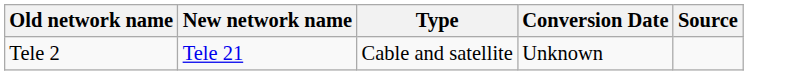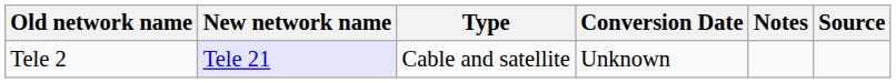 <table class="wikitable">
 <tr>
 <th>Old network name</th>
 <th>New network name</th>
 <th>Type</th>
 <th>Conversion Date</th>
+<th>Notes</th>
 <th>Source</th>
 </tr>
 <tr>
 <td>Tele 2</td>
-<td><a href='#'>Tele 21</a></td>
+<td style="background: lavender;"><a href='#'>Tele 21</a></td>
 <td>Cable and satellite</td>
 <td>Unknown</td>
 <td></td>
+<td></td>
 </tr>
 </table>
